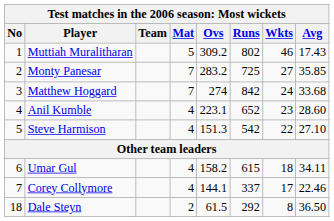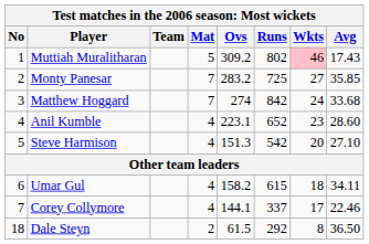 <table class="wikitable">
 <tr>
 <th colspan="8">Test matches in the 2006 season: Most wickets</th>
 </tr>
 <tr>
 <th>No</th>
 <th>Player</th>
 <th>Team</th>
 <th><a href='#'>Mat</a></th>
 <th><a href='#'>Ovs</a></th>
 <th><a href='#'>Runs</a></th>
 <th><a href='#'>Wkts</a></th>
 <th><a href='#'>Avg</a></th>
 </tr>
 <tr style="text-align:right;">
 <td>1</td>
 <td style="text-align:left;"><a href='#'>Muttiah Muralitharan</a></td>
 <td style="text-align:left;"></td>
 <td>5</td>
 <td>309.2</td>
 <td>802</td>
-<td>46</td>
+<td style="background: pink;">46</td>
 <td>17.43</td>
 </tr>
 <tr style="text-align:right;">
 <td>2</td>
 <td style="text-align:left;"><a href='#'>Monty Panesar</a></td>
 <td style="text-align:left;"></td>
 <td>7</td>
 <td>283.2</td>
 <td>725</td>
 <td>27</td>
 <td>35.85</td>
 </tr>
 <tr style="text-align:right;">
 <td>3</td>
 <td style="text-align:left;"><a href='#'>Matthew Hoggard</a></td>
 <td style="text-align:left;"></td>
 <td>7</td>
 <td>274</td>
 <td>842</td>
 <td>24</td>
 <td>33.68</td>
 </tr>
 <tr style="text-align:right;">
 <td>4</td>
 <td style="text-align:left;"><a href='#'>Anil Kumble</a></td>
 <td style="text-align:left;"></td>
 <td>4</td>
 <td>223.1</td>
 <td>652</td>
 <td>23</td>
 <td>28.60</td>
 </tr>
 <tr style="text-align:right;">
 <td>5</td>
 <td style="text-align:left;"><a href='#'>Steve Harmison</a></td>
 <td style="text-align:left;"></td>
 <td>4</td>
 <td>151.3</td>
 <td>542</td>
-<td>22</td>
+<td>20</td>
 <td>27.10</td>
 </tr>
 <tr>
 <th colspan="10">Other team leaders</th>
 </tr>
 <tr style="text-align:right;">
 <td>6</td>
 <td style="text-align:left;"><a href='#'>Umar Gul</a></td>
 <td style="text-align:left;"></td>
 <td>4</td>
 <td>158.2</td>
 <td>615</td>
 <td>18</td>
 <td>34.11</td>
 </tr>
 <tr style="text-align:right;">
 <td>7</td>
 <td style="text-align:left;"><a href='#'>Corey Collymore</a></td>
 <td style="text-align:left;"></td>
 <td>4</td>
 <td>144.1</td>
 <td>337</td>
 <td>17</td>
 <td>22.46</td>
 </tr>
 <tr style="text-align:right;">
 <td>18</td>
 <td style="text-align:left;"><a href='#'>Dale Steyn</a></td>
 <td style="text-align:left;"></td>
 <td>2</td>
 <td>61.5</td>
 <td>292</td>
 <td>8</td>
 <td>36.50</td>
 </tr>
 </table>
